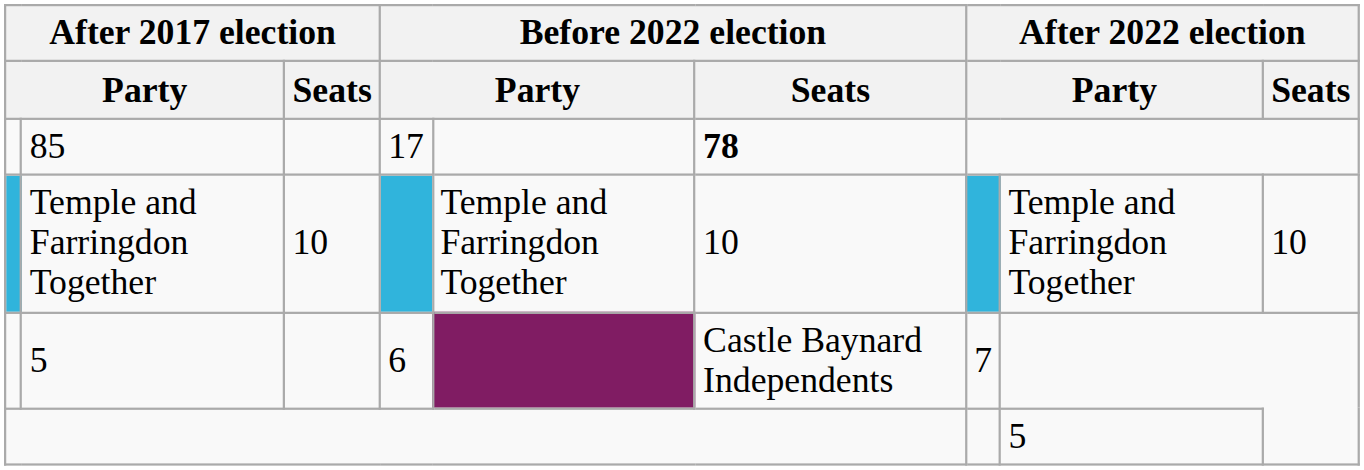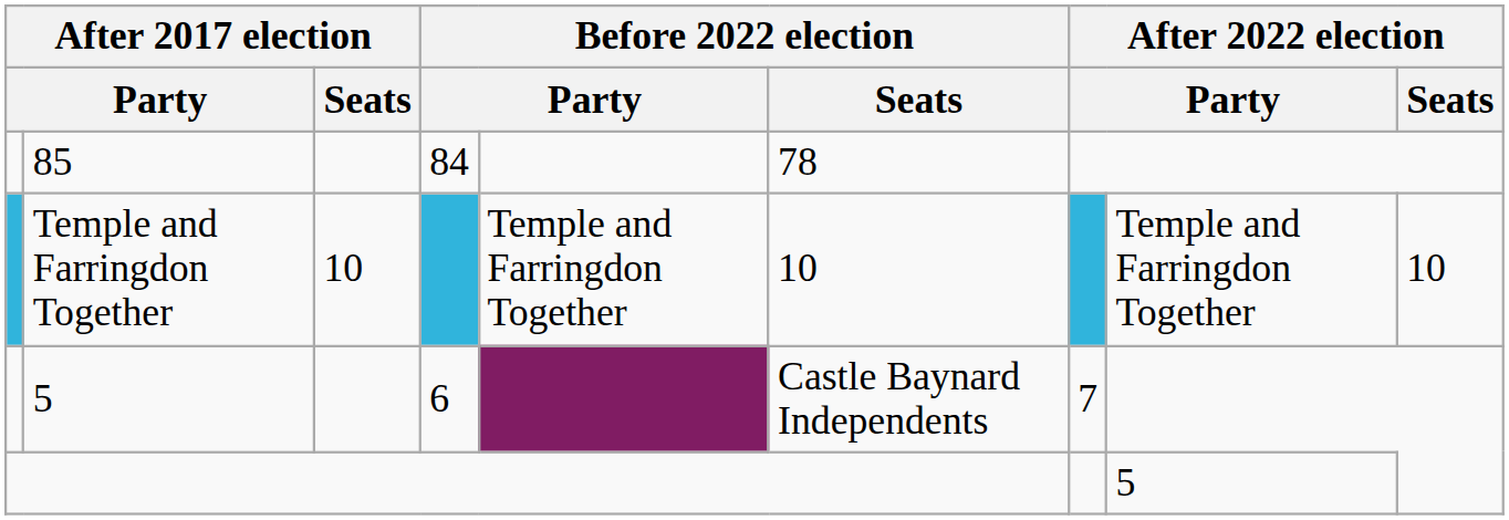 <table class="wikitable">
 <tr>
 <th colspan="3">After 2017 election</th>
 <th colspan="3">Before 2022 election</th>
 <th colspan="3">After 2022 election</th>
 </tr>
 <tr>
 <th colspan="2">Party</th>
 <th>Seats</th>
 <th colspan="2">Party</th>
 <th>Seats</th>
 <th colspan="2">Party</th>
 <th>Seats</th>
 </tr>
 <tr>
 <td></td>
 <td>85</td>
 <td></td>
-<td>17</td>
+<td>84</td>
 <td></td>
-<td><strong>78</strong></td>
+<td>78</td>
 </tr>
 <tr>
 <td style="background-color:#30b4dc;"></td>
 <td>Temple and Farringdon Together</td>
 <td>10</td>
 <td style="background-color:#30b4dc;"></td>
 <td>Temple and Farringdon Together</td>
 <td>10</td>
 <td style="background-color:#30b4dc;"></td>
 <td>Temple and Farringdon Together</td>
 <td>10</td>
 </tr>
 <tr>
 <td></td>
 <td>5</td>
 <td></td>
 <td>6</td>
 <td style="background-color:#801c63;"></td>
 <td>Castle Baynard Independents</td>
 <td>7</td>
 </tr>
 <tr>
 <td colspan="6"></td>
 <td></td>
 <td>5</td>
 </tr>
 </table>
